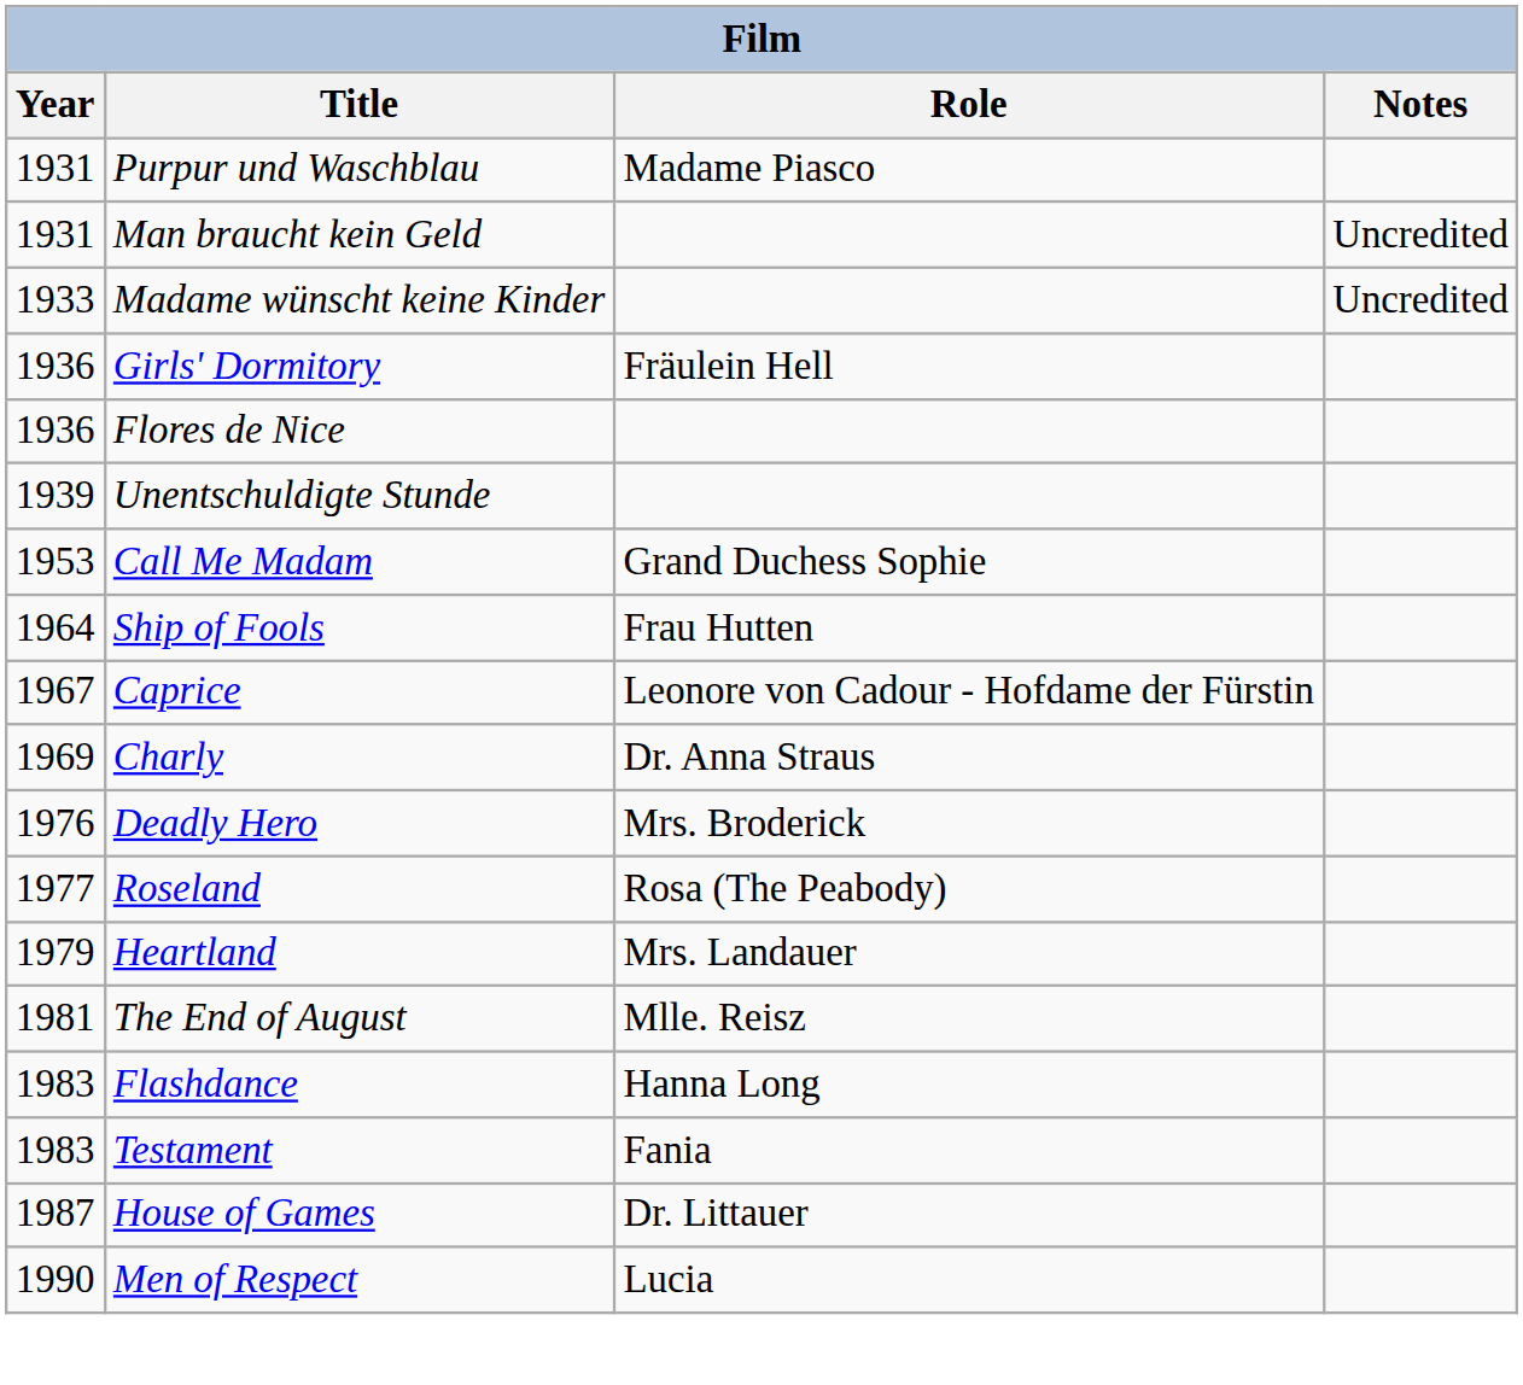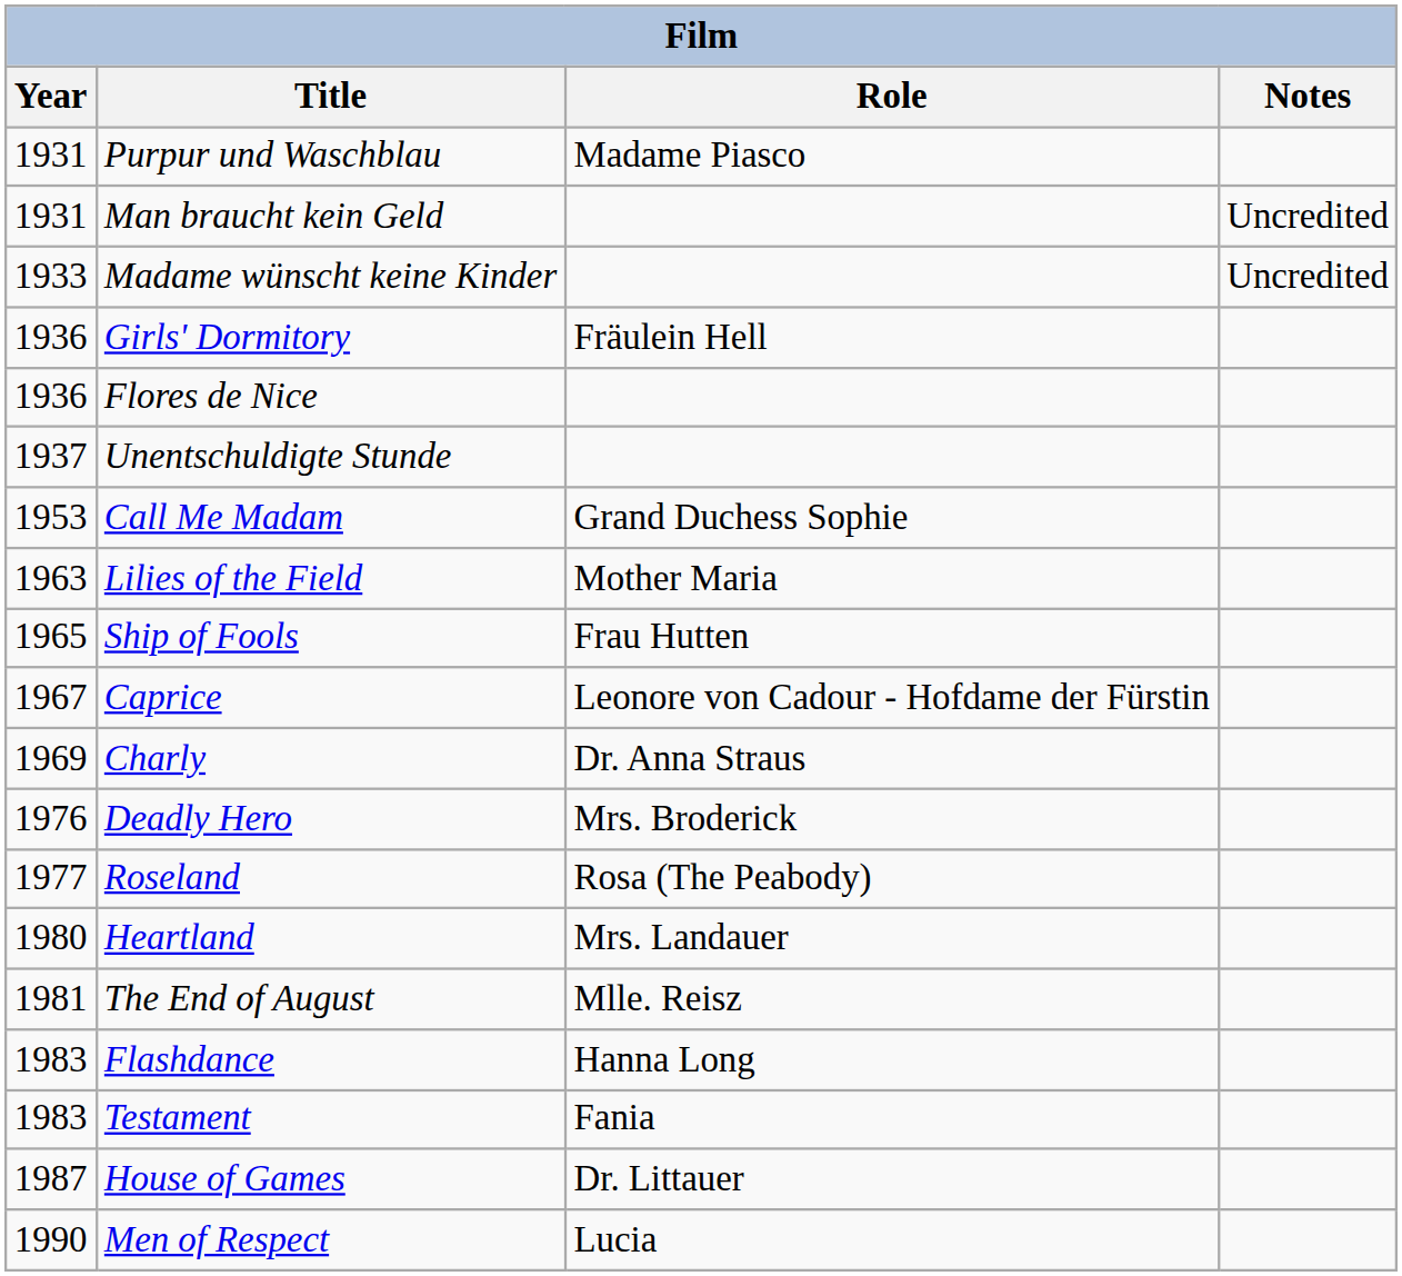 <table class="wikitable" style="font-size: 90%;">
 <tr>
 <th colspan="4" style="background: LightSteelBlue;">Film</th>
 </tr>
 <tr>
 <th>Year</th>
 <th>Title</th>
 <th>Role</th>
 <th>Notes</th>
 </tr>
 <tr>
 <td>1931</td>
 <td><em>Purpur und Waschblau</em></td>
 <td>Madame Piasco</td>
 <td></td>
 </tr>
 <tr>
 <td>1931</td>
 <td><em>Man braucht kein Geld</em></td>
 <td></td>
 <td>Uncredited</td>
 </tr>
 <tr>
 <td>1933</td>
 <td><em>Madame wünscht keine Kinder</em></td>
 <td></td>
 <td>Uncredited</td>
 </tr>
 <tr>
 <td>1936</td>
 <td><em><a href='#'>Girls' Dormitory</a></em></td>
 <td>Fräulein Hell</td>
 <td></td>
 </tr>
 <tr>
 <td>1936</td>
 <td><em>Flores de Nice</em></td>
 <td></td>
 <td></td>
 </tr>
 <tr>
-<td>1939</td>
+<td>1937</td>
 <td><em>Unentschuldigte Stunde</em></td>
 <td></td>
 <td></td>
 </tr>
 <tr>
 <td>1953</td>
 <td><em><a href='#'>Call Me Madam</a></em></td>
 <td>Grand Duchess Sophie</td>
 <td></td>
 </tr>
 <tr>
-<td>1964</td>
+<td>1963</td>
+<td><em><a href='#'>Lilies of the Field</a></em></td>
+<td>Mother Maria</td>
+<td></td>
+</tr>
+<tr>
+<td>1965</td>
 <td><em><a href='#'>Ship of Fools</a></em></td>
 <td>Frau Hutten</td>
 <td></td>
 </tr>
 <tr>
 <td>1967</td>
 <td><em><a href='#'>Caprice</a></em></td>
 <td>Leonore von Cadour - Hofdame der Fürstin</td>
 <td></td>
 </tr>
 <tr>
 <td>1969</td>
 <td><em><a href='#'>Charly</a></em></td>
 <td>Dr. Anna Straus</td>
 <td></td>
 </tr>
 <tr>
 <td>1976</td>
 <td><em><a href='#'>Deadly Hero</a></em></td>
 <td>Mrs. Broderick</td>
 <td></td>
 </tr>
 <tr>
 <td>1977</td>
 <td><em><a href='#'>Roseland</a></em></td>
 <td>Rosa (The Peabody)</td>
 <td></td>
 </tr>
 <tr>
-<td>1979</td>
+<td>1980</td>
 <td><em><a href='#'>Heartland</a></em></td>
 <td>Mrs. Landauer</td>
 <td></td>
 </tr>
 <tr>
 <td>1981</td>
 <td><em>The End of August</em></td>
 <td>Mlle. Reisz</td>
 <td></td>
 </tr>
 <tr>
 <td>1983</td>
 <td><em><a href='#'>Flashdance</a></em></td>
 <td>Hanna Long</td>
 <td></td>
 </tr>
 <tr>
 <td>1983</td>
 <td><em><a href='#'>Testament</a></em></td>
 <td>Fania</td>
 <td></td>
 </tr>
 <tr>
 <td>1987</td>
 <td><em><a href='#'>House of Games</a></em></td>
 <td>Dr. Littauer</td>
 <td></td>
 </tr>
 <tr>
 <td>1990</td>
 <td><em><a href='#'>Men of Respect</a></em></td>
 <td>Lucia</td>
 <td></td>
 </tr>
 </table>
